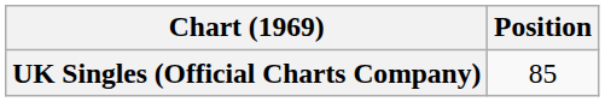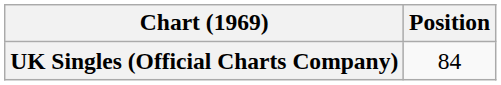 <table class="wikitable sortable plainrowheaders" style="text-align:center">
 <tr>
 <th>Chart (1969)</th>
 <th>Position</th>
 </tr>
 <tr>
 <th scope="row">UK Singles (Official Charts Company)</th>
-<td>85</td>
+<td>84</td>
 </tr>
 </table>
